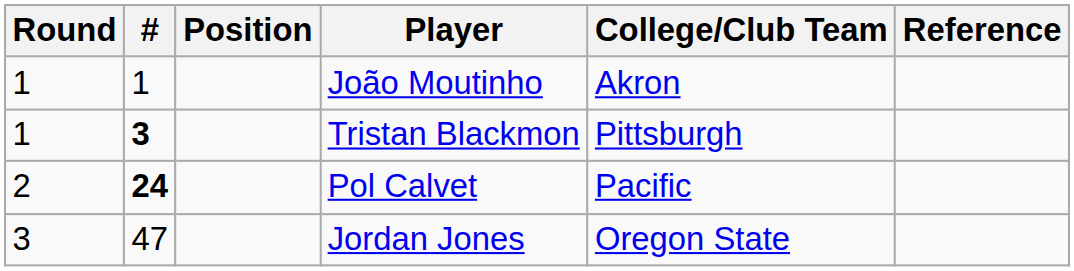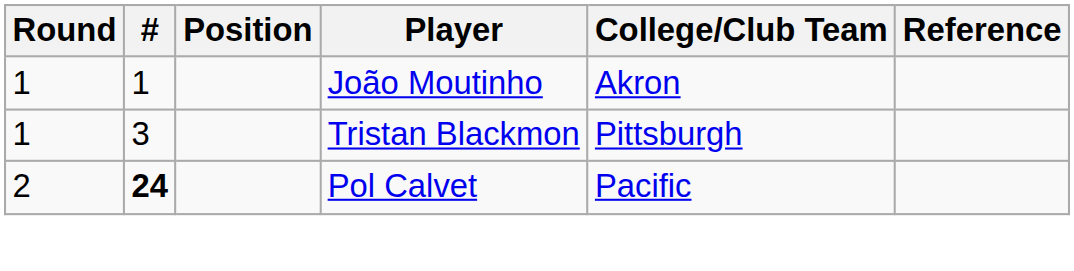 <table class="wikitable">
 <tr>
 <th>Round</th>
 <th>#</th>
 <th>Position</th>
 <th>Player</th>
 <th>College/Club Team</th>
 <th>Reference</th>
 </tr>
 <tr>
 <td>1</td>
 <td>1</td>
 <td></td>
 <td> <a href='#'>João Moutinho</a></td>
 <td><a href='#'>Akron</a></td>
 <td></td>
 </tr>
 <tr>
 <td>1</td>
-<td><strong>3</strong></td>
+<td>3</td>
 <td></td>
 <td> <a href='#'>Tristan Blackmon</a></td>
 <td><a href='#'>Pittsburgh</a></td>
 <td></td>
 </tr>
 <tr>
 <td>2</td>
 <td><strong>24</strong></td>
 <td></td>
 <td> <a href='#'>Pol Calvet</a></td>
 <td><a href='#'>Pacific</a></td>
 <td></td>
 </tr>
-<tr>
-<td>3</td>
-<td>47</td>
-<td></td>
-<td> <a href='#'>Jordan Jones</a></td>
-<td><a href='#'>Oregon State</a></td>
-<td></td>
-</tr>
 </table>
